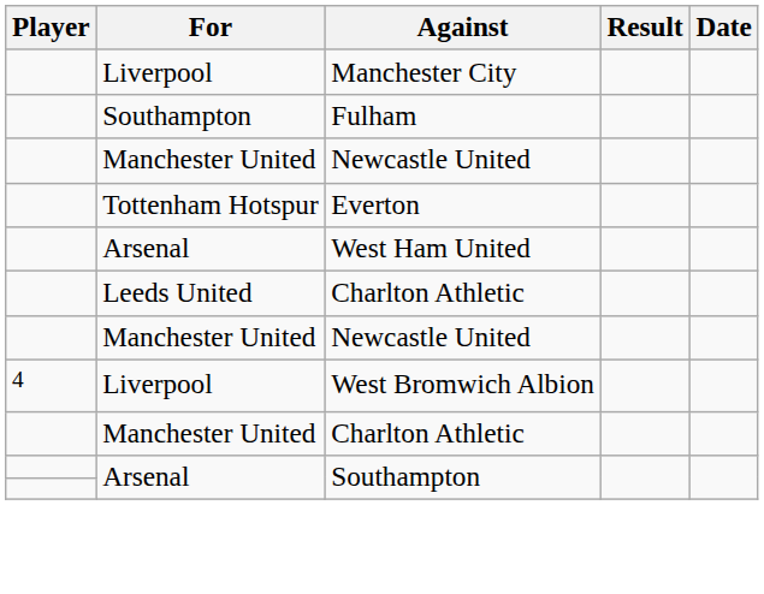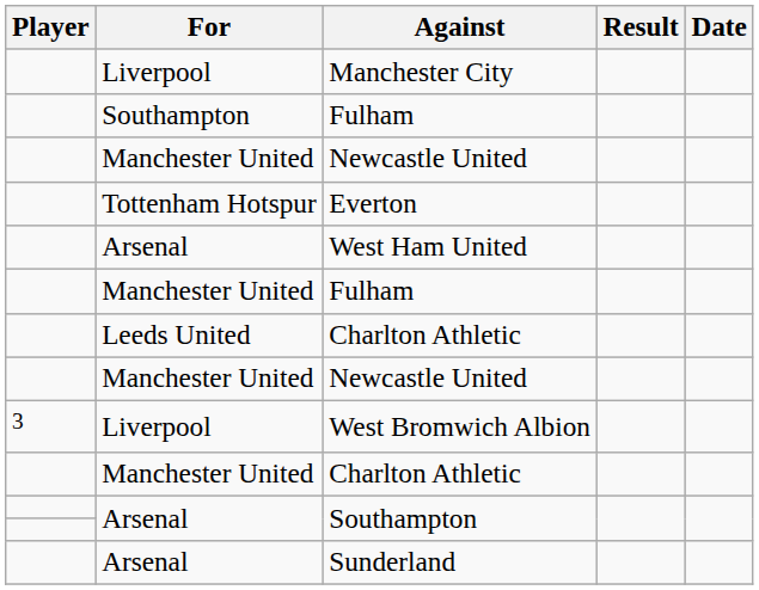 <table class="wikitable sortable">
 <tr>
 <th>Player</th>
 <th>For</th>
 <th>Against</th>
 <th align=center>Result</th>
 <th>Date</th>
 </tr>
 <tr>
 <td></td>
 <td>Liverpool</td>
 <td>Manchester City</td>
 <td align="center"></td>
 <td></td>
 </tr>
 <tr>
 <td></td>
 <td>Southampton</td>
 <td>Fulham</td>
 <td align="center"></td>
 <td></td>
 </tr>
 <tr>
 <td></td>
 <td>Manchester United</td>
 <td>Newcastle United</td>
 <td align="center"></td>
 <td></td>
 </tr>
 <tr>
 <td></td>
 <td>Tottenham Hotspur</td>
 <td>Everton</td>
 <td align="center"></td>
 <td></td>
 </tr>
 <tr>
 <td></td>
 <td>Arsenal</td>
 <td>West Ham United</td>
 <td align="center"></td>
 <td></td>
 </tr>
 <tr>
 <td></td>
+<td>Manchester United</td>
+<td>Fulham</td>
+<td align="center"></td>
+<td></td>
+</tr>
+<tr>
+<td></td>
 <td>Leeds United</td>
 <td>Charlton Athletic</td>
 <td align="center"></td>
 <td></td>
 </tr>
 <tr>
 <td></td>
 <td>Manchester United</td>
 <td>Newcastle United</td>
 <td align="center"></td>
 <td></td>
 </tr>
 <tr>
-<td><sup>4</sup></td>
+<td><sup>3</sup></td>
 <td>Liverpool</td>
 <td>West Bromwich Albion</td>
 <td align="center"></td>
 <td></td>
 </tr>
 <tr>
 <td></td>
 <td>Manchester United</td>
 <td>Charlton Athletic</td>
 <td align="center"></td>
 <td></td>
 </tr>
 <tr>
 <td></td>
 <td rowspan="2">Arsenal</td>
 <td rowspan="2">Southampton</td>
 <td rowspan="2" style="text-align:center;"></td>
 <td rowspan="2"></td>
 </tr>
 <tr>
 <td></td>
 </tr>
+<tr>
+<td></td>
+<td>Arsenal</td>
+<td>Sunderland</td>
+<td align="center"></td>
+<td></td>
+</tr>
 </table>
